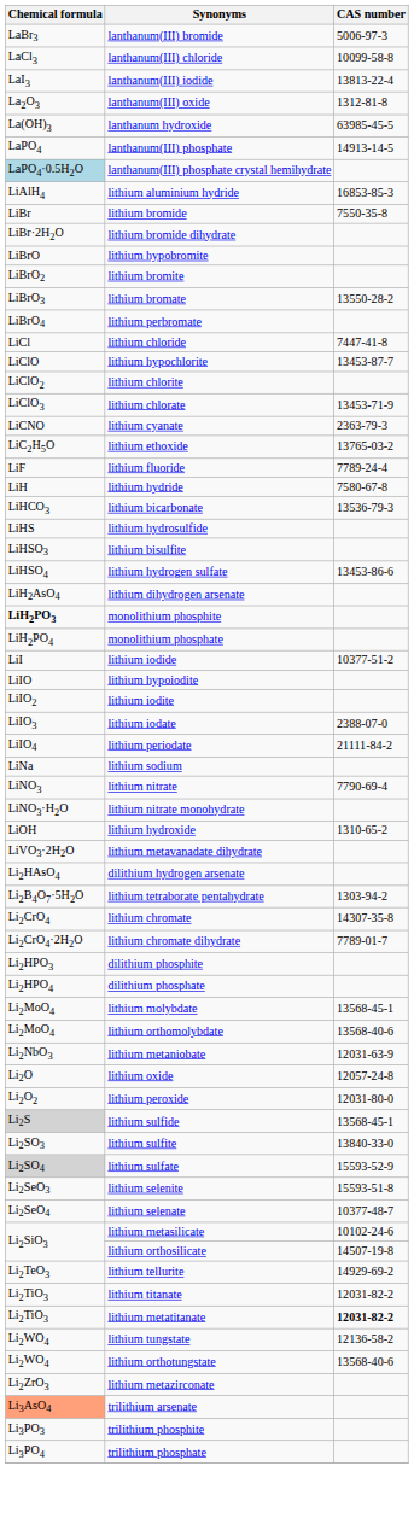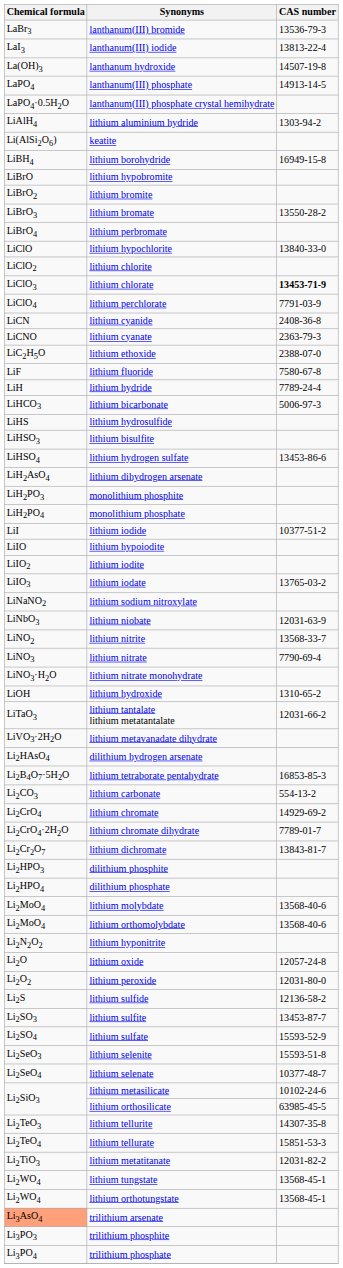 <table class="wikitable sortable">
 <tr>
 <th>Chemical formula</th>
 <th>Synonyms</th>
 <th>CAS number</th>
 </tr>
 <tr>
 <td>LaBr<sub>3</sub></td>
 <td><a href='#'>lanthanum(III) bromide</a></td>
-<td>5006-97-3</td>
-</tr>
-<tr>
-<td>LaCl<sub>3</sub></td>
-<td><a href='#'>lanthanum(III) chloride</a></td>
-<td>10099-58-8</td>
+<td>13536-79-3</td>
 </tr>
 <tr>
 <td>LaI<sub>3</sub></td>
 <td><a href='#'>lanthanum(III) iodide</a></td>
 <td>13813-22-4</td>
 </tr>
 <tr>
-<td>La<sub>2</sub>O<sub>3</sub></td>
-<td><a href='#'>lanthanum(III) oxide</a></td>
-<td>1312-81-8</td>
-</tr>
-<tr>
 <td>La(OH)<sub>3</sub></td>
 <td><a href='#'>lanthanum hydroxide</a></td>
-<td>63985-45-5</td>
+<td>14507-19-8</td>
 </tr>
 <tr>
 <td>LaPO<sub>4</sub></td>
 <td><a href='#'>lanthanum(III) phosphate</a></td>
 <td>14913-14-5</td>
 </tr>
 <tr>
-<td style="background: lightblue;">LaPO<sub>4</sub>·0.5H<sub>2</sub>O</td>
+<td>LaPO<sub>4</sub>·0.5H<sub>2</sub>O</td>
 <td><a href='#'>lanthanum(III) phosphate crystal hemihydrate</a></td>
 <td></td>
 </tr>
 <tr>
 <td>LiAlH<sub>4</sub></td>
 <td><a href='#'>lithium aluminium hydride</a></td>
-<td>16853-85-3</td>
+<td>1303-94-2</td>
 </tr>
 <tr>
-<td>LiBr</td>
-<td><a href='#'>lithium bromide</a></td>
-<td>7550-35-8</td>
+<td>Li(AlSi<sub>2</sub>O<sub>6</sub>)</td>
+<td><a href='#'>keatite</a></td>
+<td></td>
 </tr>
 <tr>
-<td>LiBr·2H<sub>2</sub>O</td>
-<td><a href='#'>lithium bromide dihydrate</a></td>
-<td></td>
+<td>LiBH<sub>4</sub></td>
+<td><a href='#'>lithium borohydride</a></td>
+<td>16949-15-8</td>
 </tr>
 <tr>
 <td>LiBrO</td>
 <td><a href='#'>lithium hypobromite</a></td>
 <td></td>
 </tr>
 <tr>
 <td>LiBrO<sub>2</sub></td>
 <td><a href='#'>lithium bromite</a></td>
 <td></td>
 </tr>
 <tr>
 <td>LiBrO<sub>3</sub></td>
 <td><a href='#'>lithium bromate</a></td>
 <td>13550-28-2</td>
 </tr>
 <tr>
 <td>LiBrO<sub>4</sub></td>
 <td><a href='#'>lithium perbromate</a></td>
 <td></td>
 </tr>
 <tr>
-<td>LiCl</td>
-<td><a href='#'>lithium chloride</a></td>
-<td>7447-41-8</td>
-</tr>
-<tr>
 <td>LiClO</td>
 <td><a href='#'>lithium hypochlorite</a></td>
-<td>13453-87-7</td>
+<td>13840-33-0</td>
 </tr>
 <tr>
 <td>LiClO<sub>2</sub></td>
 <td><a href='#'>lithium chlorite</a></td>
 <td></td>
 </tr>
 <tr>
 <td>LiClO<sub>3</sub></td>
 <td><a href='#'>lithium chlorate</a></td>
-<td>13453-71-9</td>
+<td><strong>13453-71-9</strong></td>
+</tr>
+<tr>
+<td>LiClO<sub>4</sub></td>
+<td><a href='#'>lithium perchlorate</a></td>
+<td>7791-03-9</td>
+</tr>
+<tr>
+<td>LiCN</td>
+<td><a href='#'>lithium cyanide</a></td>
+<td>2408-36-8</td>
 </tr>
 <tr>
 <td>LiCNO</td>
 <td><a href='#'>lithium cyanate</a></td>
 <td>2363-79-3</td>
 </tr>
 <tr>
 <td>LiC<sub>2</sub>H<sub>5</sub>O</td>
 <td><a href='#'>lithium ethoxide</a></td>
-<td>13765-03-2</td>
+<td>2388-07-0</td>
 </tr>
 <tr>
 <td>LiF</td>
 <td><a href='#'>lithium fluoride</a></td>
-<td>7789-24-4</td>
+<td>7580-67-8</td>
 </tr>
 <tr>
 <td>LiH</td>
 <td><a href='#'>lithium hydride</a></td>
-<td>7580-67-8</td>
+<td>7789-24-4</td>
 </tr>
 <tr>
 <td>LiHCO<sub>3</sub></td>
 <td><a href='#'>lithium bicarbonate</a></td>
-<td>13536-79-3</td>
+<td>5006-97-3</td>
 </tr>
 <tr>
 <td>LiHS</td>
 <td><a href='#'>lithium hydrosulfide</a></td>
 <td></td>
 </tr>
 <tr>
 <td>LiHSO<sub>3</sub></td>
 <td><a href='#'>lithium bisulfite</a></td>
 <td></td>
 </tr>
 <tr>
 <td>LiHSO<sub>4</sub></td>
 <td><a href='#'>lithium hydrogen sulfate</a></td>
 <td>13453-86-6</td>
 </tr>
 <tr>
 <td>LiH<sub>2</sub>AsO<sub>4</sub></td>
 <td><a href='#'>lithium dihydrogen arsenate</a></td>
 <td></td>
 </tr>
 <tr>
-<td><strong>LiH<sub>2</sub>PO<sub>3</sub></strong></td>
+<td>LiH<sub>2</sub>PO<sub>3</sub></td>
 <td><a href='#'>monolithium phosphite</a></td>
 <td></td>
 </tr>
 <tr>
 <td>LiH<sub>2</sub>PO<sub>4</sub></td>
 <td><a href='#'>monolithium phosphate</a></td>
 <td></td>
 </tr>
 <tr>
 <td>LiI</td>
 <td><a href='#'>lithium iodide</a></td>
 <td>10377-51-2</td>
 </tr>
 <tr>
 <td>LiIO</td>
 <td><a href='#'>lithium hypoiodite</a></td>
 <td></td>
 </tr>
 <tr>
 <td>LiIO<sub>2</sub></td>
 <td><a href='#'>lithium iodite</a></td>
 <td></td>
 </tr>
 <tr>
 <td>LiIO<sub>3</sub></td>
 <td><a href='#'>lithium iodate</a></td>
-<td>2388-07-0</td>
+<td>13765-03-2</td>
 </tr>
 <tr>
-<td>LiIO<sub>4</sub></td>
-<td><a href='#'>lithium periodate</a></td>
-<td>21111-84-2</td>
+<td>LiNaNO<sub>2</sub></td>
+<td><a href='#'>lithium sodium nitroxylate</a></td>
+<td></td>
 </tr>
 <tr>
-<td>LiNa</td>
-<td><a href='#'>lithium sodium</a></td>
-<td></td>
+<td>LiNbO<sub>3</sub></td>
+<td><a href='#'>lithium niobate</a></td>
+<td>12031-63-9</td>
+</tr>
+<tr>
+<td>LiNO<sub>2</sub></td>
+<td><a href='#'>lithium nitrite</a></td>
+<td>13568-33-7</td>
 </tr>
 <tr>
 <td>LiNO<sub>3</sub></td>
 <td><a href='#'>lithium nitrate</a></td>
 <td>7790-69-4</td>
 </tr>
 <tr>
 <td>LiNO<sub>3</sub>·H<sub>2</sub>O</td>
 <td><a href='#'>lithium nitrate monohydrate</a></td>
 <td></td>
 </tr>
 <tr>
 <td>LiOH</td>
 <td><a href='#'>lithium hydroxide</a></td>
 <td>1310-65-2</td>
 </tr>
 <tr>
+<td>LiTaO<sub>3</sub></td>
+<td><a href='#'>lithium tantalate</a> <br> lithium metatantalate</td>
+<td>12031-66-2</td>
+</tr>
+<tr>
 <td>LiVO<sub>3</sub>·2H<sub>2</sub>O</td>
 <td><a href='#'>lithium metavanadate dihydrate</a></td>
 <td></td>
 </tr>
 <tr>
 <td>Li<sub>2</sub>HAsO<sub>4</sub></td>
 <td><a href='#'>dilithium hydrogen arsenate</a></td>
 <td></td>
 </tr>
 <tr>
 <td>Li<sub>2</sub>B<sub>4</sub>O<sub>7</sub>·5H<sub>2</sub>O</td>
 <td><a href='#'>lithium tetraborate pentahydrate</a></td>
-<td>1303-94-2</td>
+<td>16853-85-3</td>
+</tr>
+<tr>
+<td>Li<sub>2</sub>CO<sub>3</sub></td>
+<td><a href='#'>lithium carbonate</a></td>
+<td>554-13-2</td>
 </tr>
 <tr>
 <td>Li<sub>2</sub>CrO<sub>4</sub></td>
 <td><a href='#'>lithium chromate</a></td>
-<td>14307-35-8</td>
+<td>14929-69-2</td>
 </tr>
 <tr>
 <td>Li<sub>2</sub>CrO<sub>4</sub>·2H<sub>2</sub>O</td>
 <td><a href='#'>lithium chromate dihydrate</a></td>
 <td>7789-01-7</td>
+</tr>
+<tr>
+<td>Li<sub>2</sub>Cr<sub>2</sub>O<sub>7</sub></td>
+<td><a href='#'>lithium dichromate</a></td>
+<td>13843-81-7</td>
 </tr>
 <tr>
 <td>Li<sub>2</sub>HPO<sub>3</sub></td>
 <td><a href='#'>dilithium phosphite</a></td>
 <td></td>
 </tr>
 <tr>
 <td>Li<sub>2</sub>HPO<sub>4</sub></td>
 <td><a href='#'>dilithium phosphate</a></td>
 <td></td>
 </tr>
 <tr>
 <td>Li<sub>2</sub>MoO<sub>4</sub></td>
 <td><a href='#'>lithium molybdate</a></td>
-<td>13568-45-1</td>
+<td>13568-40-6</td>
 </tr>
 <tr>
 <td>Li<sub>2</sub>MoO<sub>4</sub></td>
 <td><a href='#'>lithium orthomolybdate</a></td>
 <td>13568-40-6</td>
 </tr>
 <tr>
-<td>Li<sub>2</sub>NbO<sub>3</sub></td>
-<td><a href='#'>lithium metaniobate</a></td>
-<td>12031-63-9</td>
+<td>Li<sub>2</sub>N<sub>2</sub>O<sub>2</sub></td>
+<td><a href='#'>lithium hyponitrite</a></td>
+<td></td>
 </tr>
 <tr>
 <td>Li<sub>2</sub>O</td>
 <td><a href='#'>lithium oxide</a></td>
 <td>12057-24-8</td>
 </tr>
 <tr>
 <td>Li<sub>2</sub>O<sub>2</sub></td>
 <td><a href='#'>lithium peroxide</a></td>
 <td>12031-80-0</td>
 </tr>
 <tr>
-<td style="background: lightgrey;">Li<sub>2</sub>S</td>
+<td>Li<sub>2</sub>S</td>
 <td><a href='#'>lithium sulfide</a></td>
-<td>13568-45-1</td>
+<td>12136-58-2</td>
 </tr>
 <tr>
 <td>Li<sub>2</sub>SO<sub>3</sub></td>
 <td><a href='#'>lithium sulfite</a></td>
-<td>13840-33-0</td>
+<td>13453-87-7</td>
 </tr>
 <tr>
-<td style="background: lightgrey;">Li<sub>2</sub>SO<sub>4</sub></td>
+<td>Li<sub>2</sub>SO<sub>4</sub></td>
 <td><a href='#'>lithium sulfate</a></td>
 <td>15593-52-9</td>
 </tr>
 <tr>
 <td>Li<sub>2</sub>SeO<sub>3</sub></td>
 <td><a href='#'>lithium selenite</a></td>
 <td>15593-51-8</td>
 </tr>
 <tr>
 <td>Li<sub>2</sub>SeO<sub>4</sub></td>
 <td><a href='#'>lithium selenate</a></td>
 <td>10377-48-7</td>
 </tr>
 <tr>
 <td rowspan="2">Li<sub>2</sub>SiO<sub>3</sub></td>
 <td><a href='#'>lithium metasilicate</a></td>
 <td>10102-24-6</td>
 </tr>
 <tr>
 <td><a href='#'>lithium orthosilicate</a></td>
-<td>14507-19-8</td>
+<td>63985-45-5</td>
 </tr>
 <tr>
 <td>Li<sub>2</sub>TeO<sub>3</sub></td>
 <td><a href='#'>lithium tellurite</a></td>
-<td>14929-69-2</td>
+<td>14307-35-8</td>
 </tr>
 <tr>
-<td>Li<sub>2</sub>TiO<sub>3</sub></td>
-<td><a href='#'>lithium titanate</a></td>
-<td>12031-82-2</td>
+<td>Li<sub>2</sub>TeO<sub>4</sub></td>
+<td><a href='#'>lithium tellurate</a></td>
+<td>15851-53-3</td>
 </tr>
 <tr>
 <td>Li<sub>2</sub>TiO<sub>3</sub></td>
 <td><a href='#'>lithium metatitanate</a></td>
-<td><strong>12031-82-2</strong></td>
+<td>12031-82-2</td>
 </tr>
 <tr>
 <td>Li<sub>2</sub>WO<sub>4</sub></td>
 <td><a href='#'>lithium tungstate</a></td>
-<td>12136-58-2</td>
+<td>13568-45-1</td>
 </tr>
 <tr>
 <td>Li<sub>2</sub>WO<sub>4</sub></td>
 <td><a href='#'>lithium orthotungstate</a></td>
-<td>13568-40-6</td>
-</tr>
-<tr>
-<td>Li<sub>2</sub>ZrO<sub>3</sub></td>
-<td><a href='#'>lithium metazirconate</a></td>
-<td></td>
+<td>13568-45-1</td>
 </tr>
 <tr>
 <td style="background: lightsalmon;">Li<sub>3</sub>AsO<sub>4</sub></td>
 <td><a href='#'>trilithium arsenate</a></td>
 <td></td>
 </tr>
 <tr>
 <td>Li<sub>3</sub>PO<sub>3</sub></td>
 <td><a href='#'>trilithium phosphite</a></td>
 <td></td>
 </tr>
 <tr>
 <td>Li<sub>3</sub>PO<sub>4</sub></td>
 <td><a href='#'>trilithium phosphate</a></td>
 <td></td>
 </tr>
 <tr>
 </tr>
 </table>
